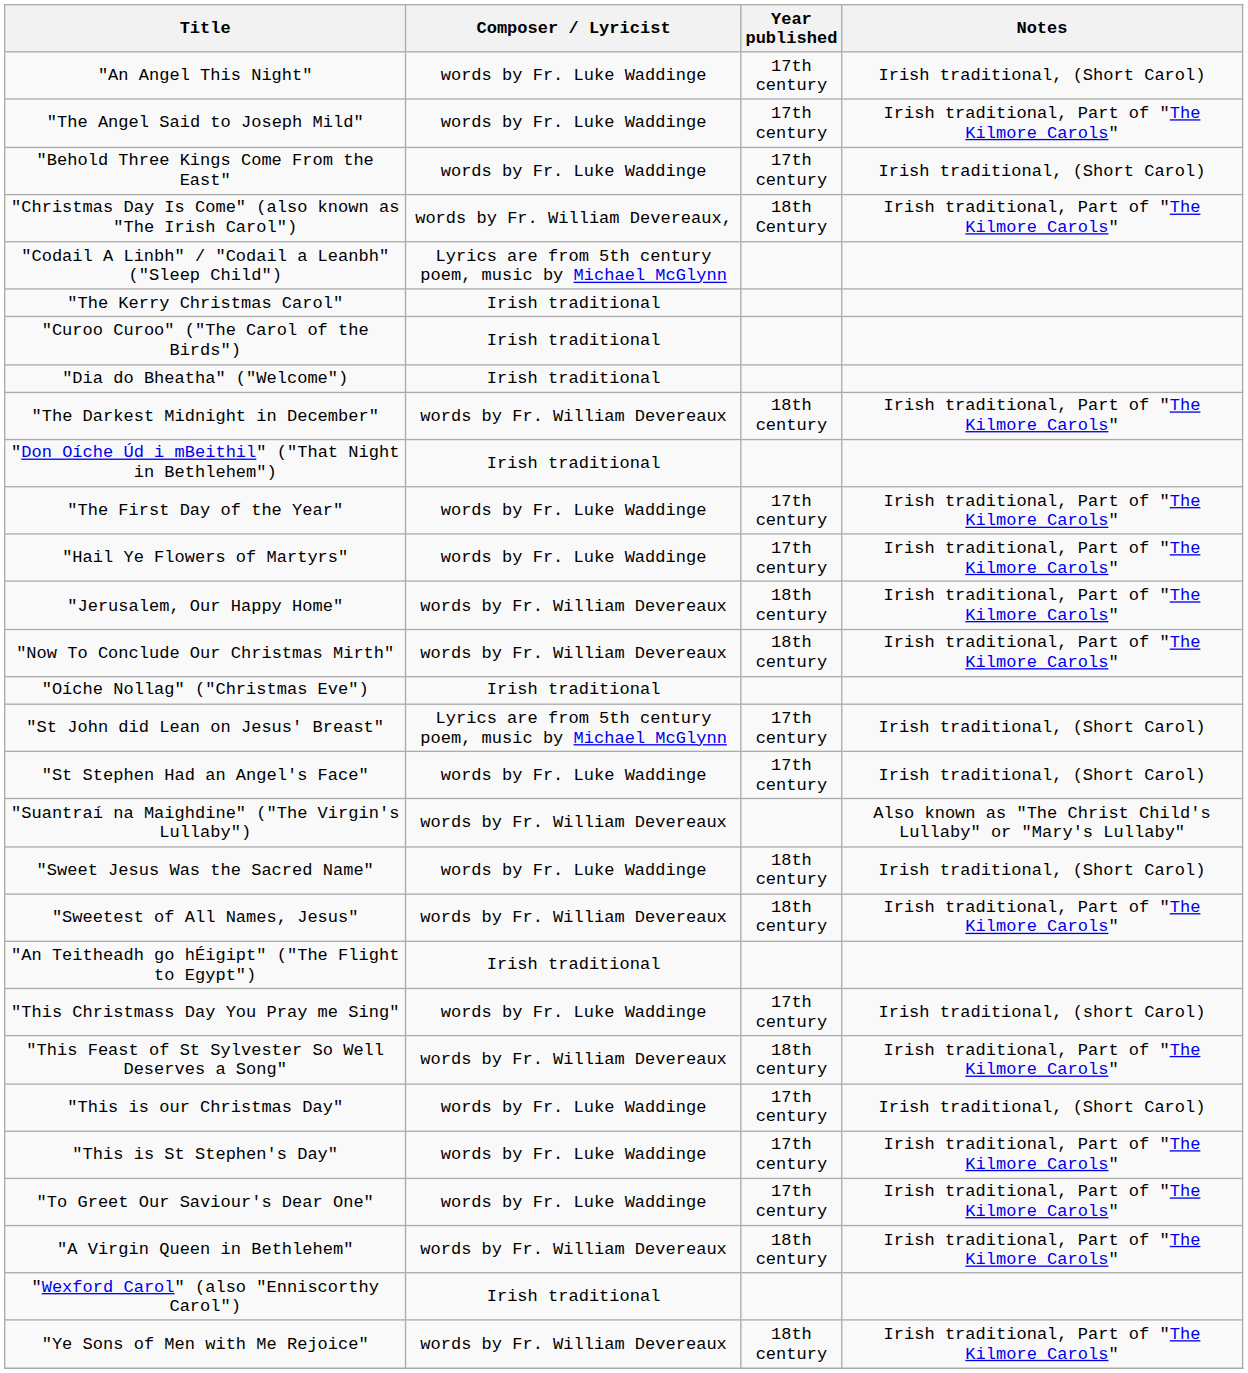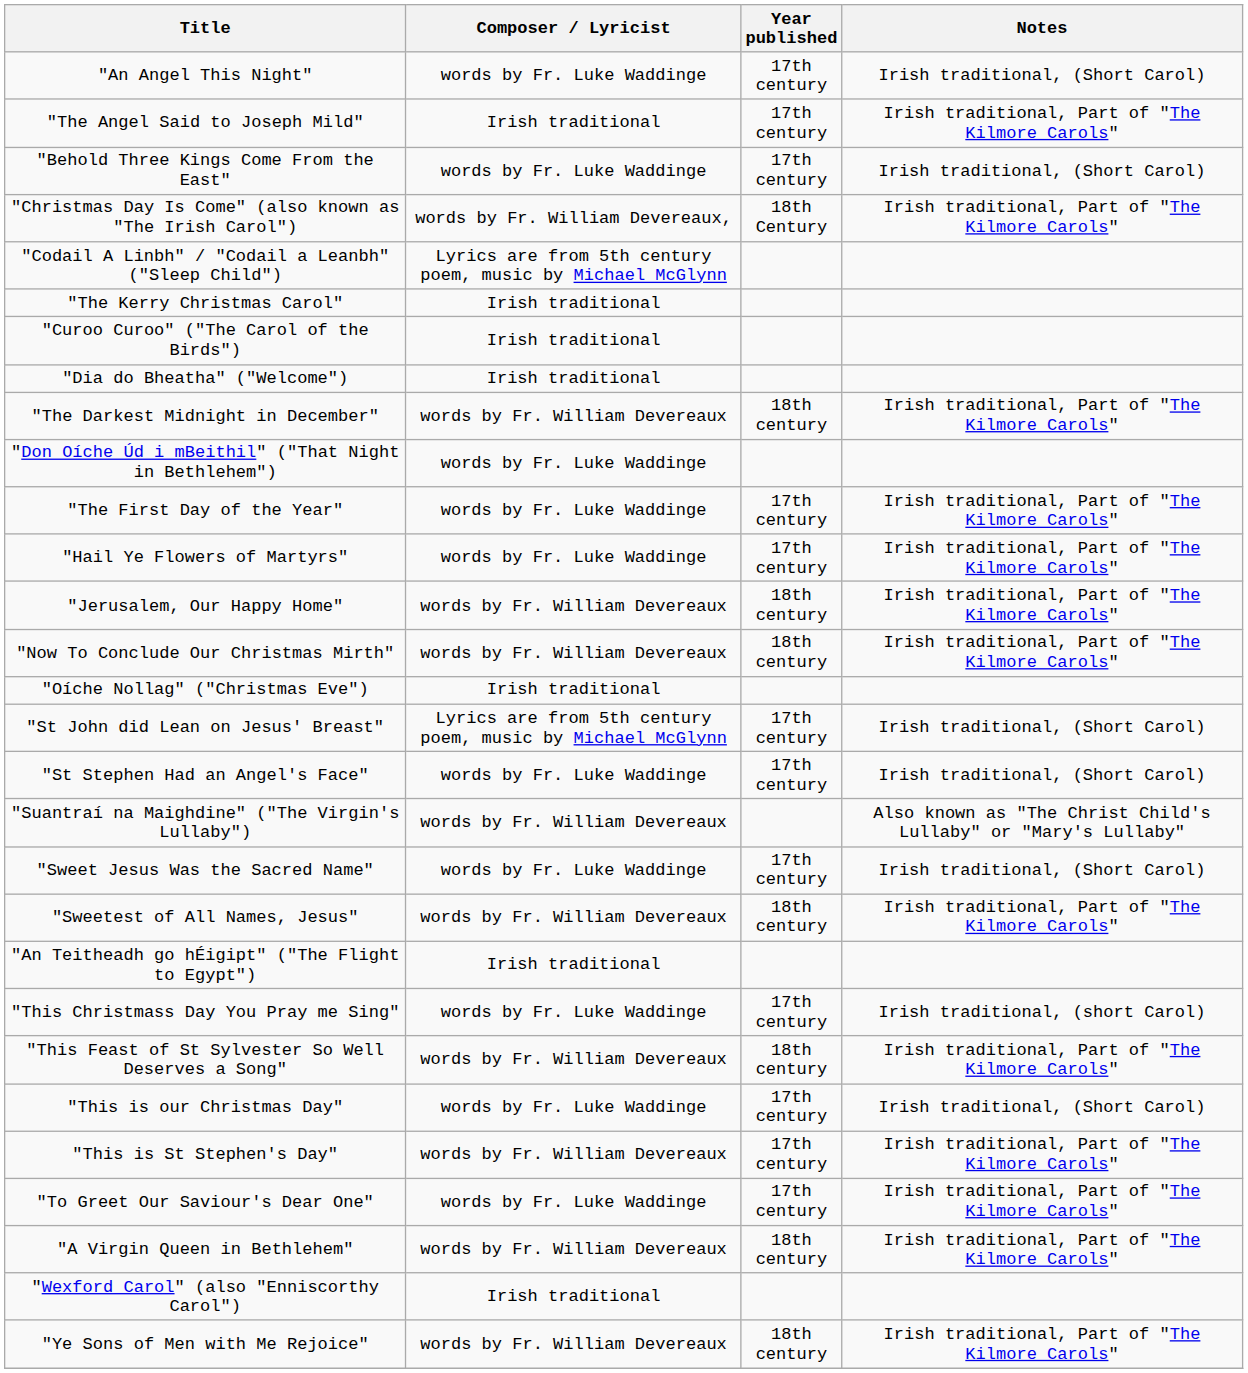 <table class="wikitable" style="text-align:center;">
 <tr>
 <th width="300">Title</th>
 <th width="250">Composer / Lyricist</th>
 <th width="20">Year published</th>
 <th width="300">Notes</th>
 </tr>
 <tr>
 <td>"An Angel This Night"</td>
 <td>words by Fr. Luke Waddinge</td>
 <td>17th century</td>
 <td>Irish traditional, (Short Carol)</td>
 </tr>
 <tr>
 <td>"The Angel Said to Joseph Mild"</td>
-<td>words by Fr. Luke Waddinge</td>
+<td>Irish traditional</td>
 <td>17th century</td>
 <td>Irish traditional, Part of "<a href='#'>The Kilmore Carols</a>"</td>
 </tr>
 <tr>
 <td>"Behold Three Kings Come From the East"</td>
 <td>words by Fr. Luke Waddinge</td>
 <td>17th century</td>
 <td>Irish traditional, (Short Carol)</td>
 </tr>
 <tr>
 <td>"Christmas Day Is Come" (also known as "The Irish Carol")</td>
 <td>words by Fr. William Devereaux,</td>
 <td>18th Century</td>
 <td>Irish traditional, Part of "<a href='#'>The Kilmore Carols</a>"</td>
 </tr>
 <tr>
 <td>"Codail A Linbh" / "Codail a Leanbh" ("Sleep Child")</td>
 <td>Lyrics are from 5th century poem, music by <a href='#'>Michael McGlynn</a></td>
 <td></td>
 <td></td>
 </tr>
 <tr>
 <td>"The Kerry Christmas Carol"</td>
 <td>Irish traditional</td>
 <td></td>
 <td></td>
 </tr>
 <tr>
 <td>"Curoo Curoo" ("The Carol of the Birds")</td>
 <td>Irish traditional</td>
 <td></td>
 <td></td>
 </tr>
 <tr>
 <td>"Dia do Bheatha" ("Welcome")</td>
 <td>Irish traditional</td>
 <td></td>
 <td></td>
 </tr>
 <tr>
 <td>"The Darkest Midnight in December"</td>
 <td>words by Fr. William Devereaux</td>
 <td>18th century</td>
 <td>Irish traditional, Part of "<a href='#'>The Kilmore Carols</a>"</td>
 </tr>
 <tr>
 <td>"<a href='#'>Don Oíche Úd i mBeithil</a>" ("That Night in Bethlehem")</td>
-<td>Irish traditional</td>
+<td>words by Fr. Luke Waddinge</td>
 <td></td>
 <td></td>
 </tr>
 <tr>
 <td>"The First Day of the Year"</td>
 <td>words by Fr. Luke Waddinge</td>
 <td>17th century</td>
 <td>Irish traditional, Part of "<a href='#'>The Kilmore Carols</a>"</td>
 </tr>
 <tr>
 <td>"Hail Ye Flowers of Martyrs"</td>
 <td>words by Fr. Luke Waddinge</td>
 <td>17th century</td>
 <td>Irish traditional, Part of "<a href='#'>The Kilmore Carols</a>"</td>
 </tr>
 <tr>
 <td>"Jerusalem, Our Happy Home"</td>
 <td>words by Fr. William Devereaux</td>
 <td>18th century</td>
 <td>Irish traditional, Part of "<a href='#'>The Kilmore Carols</a>"</td>
 </tr>
 <tr>
 <td>"Now To Conclude Our Christmas Mirth"</td>
 <td>words by Fr. William Devereaux</td>
 <td>18th century</td>
 <td>Irish traditional, Part of "<a href='#'>The Kilmore Carols</a>"</td>
 </tr>
 <tr>
 <td>"Oíche Nollag" ("Christmas Eve")</td>
 <td>Irish traditional</td>
 <td></td>
 <td></td>
 </tr>
 <tr>
 <td>"St John did Lean on Jesus' Breast"</td>
 <td>Lyrics are from 5th century poem, music by <a href='#'>Michael McGlynn</a></td>
 <td>17th century</td>
 <td>Irish traditional, (Short Carol)</td>
 </tr>
 <tr>
 <td>"St Stephen Had an Angel's Face"</td>
 <td>words by Fr. Luke Waddinge</td>
 <td>17th century</td>
 <td>Irish traditional, (Short Carol)</td>
 </tr>
 <tr>
 <td>"Suantraí na Maighdine" ("The Virgin's Lullaby")</td>
 <td>words by Fr. William Devereaux</td>
 <td></td>
 <td>Also known as "The Christ Child's Lullaby" or "Mary's Lullaby"</td>
 </tr>
 <tr>
 <td>"Sweet Jesus Was the Sacred Name"</td>
 <td>words by Fr. Luke Waddinge</td>
-<td>18th century</td>
+<td>17th century</td>
 <td>Irish traditional, (Short Carol)</td>
 </tr>
 <tr>
 <td>"Sweetest of All Names, Jesus"</td>
 <td>words by Fr. William Devereaux</td>
 <td>18th century</td>
 <td>Irish traditional, Part of "<a href='#'>The Kilmore Carols</a>"</td>
 </tr>
 <tr>
 <td>"An Teitheadh go hÉigipt" ("The Flight to Egypt")</td>
 <td>Irish traditional</td>
 <td></td>
 <td></td>
 </tr>
 <tr>
 <td>"This Christmass Day You Pray me Sing"</td>
 <td>words by Fr. Luke Waddinge</td>
 <td>17th century</td>
 <td>Irish traditional, (short Carol)</td>
 </tr>
 <tr>
 <td>"This Feast of St Sylvester So Well Deserves a Song"</td>
 <td>words by Fr. William Devereaux</td>
 <td>18th century</td>
 <td>Irish traditional, Part of "<a href='#'>The Kilmore Carols</a>"</td>
 </tr>
 <tr>
 <td>"This is our Christmas Day"</td>
 <td>words by Fr. Luke Waddinge</td>
 <td>17th century</td>
 <td>Irish traditional, (Short Carol)</td>
 </tr>
 <tr>
 <td>"This is St Stephen's Day"</td>
-<td>words by Fr. Luke Waddinge</td>
+<td>words by Fr. William Devereaux</td>
 <td>17th century</td>
 <td>Irish traditional, Part of "<a href='#'>The Kilmore Carols</a>"</td>
 </tr>
 <tr>
 <td>"To Greet Our Saviour's Dear One"</td>
 <td>words by Fr. Luke Waddinge</td>
 <td>17th century</td>
 <td>Irish traditional, Part of "<a href='#'>The Kilmore Carols</a>"</td>
 </tr>
 <tr>
 <td>"A Virgin Queen in Bethlehem"</td>
 <td>words by Fr. William Devereaux</td>
 <td>18th century</td>
 <td>Irish traditional, Part of "<a href='#'>The Kilmore Carols</a>"</td>
 </tr>
 <tr>
 <td>"<a href='#'>Wexford Carol</a>" (also "Enniscorthy Carol")</td>
 <td>Irish traditional</td>
 <td></td>
 <td></td>
 </tr>
 <tr>
 <td>"Ye Sons of Men with Me Rejoice"</td>
 <td>words by Fr. William Devereaux</td>
 <td>18th century</td>
 <td>Irish traditional, Part of "<a href='#'>The Kilmore Carols</a>"</td>
 </tr>
 <tr>
 </tr>
 </table>
